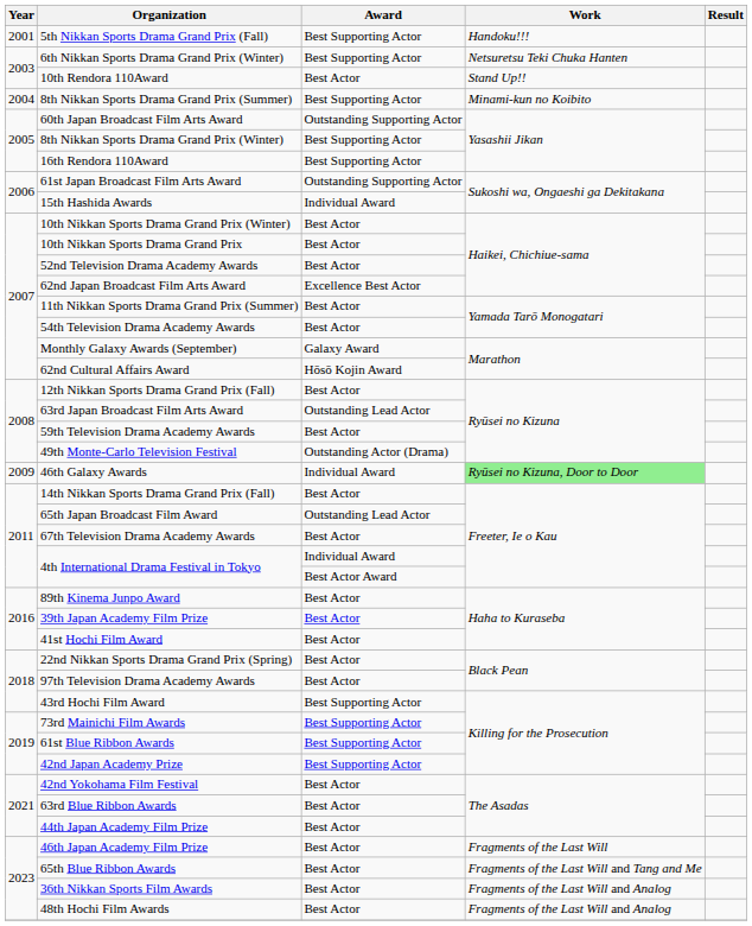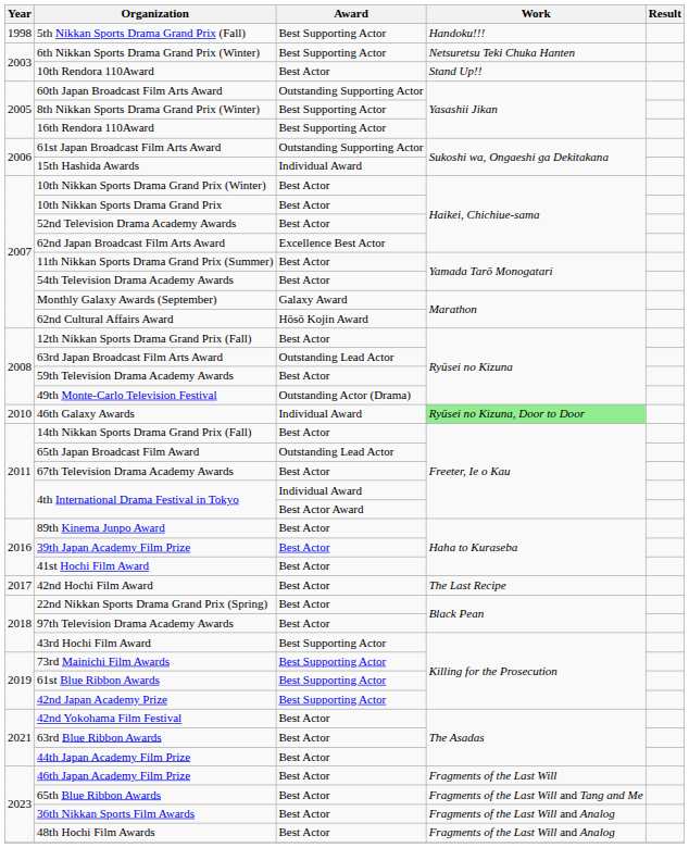 <table class="wikitable">
 <tr>
 <th>Year</th>
 <th>Organization</th>
 <th>Award</th>
 <th>Work</th>
 <th>Result</th>
 </tr>
 <tr>
-<td>2001</td>
+<td>1998</td>
 <td>5th <a href='#'>Nikkan Sports Drama Grand Prix</a> (Fall)</td>
 <td>Best Supporting Actor</td>
 <td><em>Handoku!!!</em></td>
 <td></td>
 </tr>
 <tr>
 <td rowspan="2">2003</td>
 <td>6th Nikkan Sports Drama Grand Prix (Winter)</td>
 <td>Best Supporting Actor</td>
 <td><em>Netsuretsu Teki Chuka Hanten</em></td>
 <td></td>
 </tr>
 <tr>
 <td>10th Rendora 110Award</td>
 <td>Best Actor</td>
 <td><em>Stand Up!!</em></td>
-<td></td>
-</tr>
-<tr>
-<td>2004</td>
-<td>8th Nikkan Sports Drama Grand Prix (Summer)</td>
-<td>Best Supporting Actor</td>
-<td><em>Minami-kun no Koibito</em></td>
 <td></td>
 </tr>
 <tr>
 <td rowspan="3">2005</td>
 <td>60th Japan Broadcast Film Arts Award</td>
 <td>Outstanding Supporting Actor</td>
 <td rowspan="3"><em>Yasashii Jikan</em></td>
 <td></td>
 </tr>
 <tr>
 <td>8th Nikkan Sports Drama Grand Prix (Winter)</td>
 <td>Best Supporting Actor</td>
 <td></td>
 </tr>
 <tr>
 <td>16th Rendora 110Award</td>
 <td>Best Supporting Actor</td>
 <td></td>
 </tr>
 <tr>
 <td rowspan="2">2006</td>
 <td>61st Japan Broadcast Film Arts Award</td>
 <td>Outstanding Supporting Actor</td>
 <td rowspan="2"><em>Sukoshi wa, Ongaeshi ga Dekitakana</em></td>
 <td></td>
 </tr>
 <tr>
 <td>15th Hashida Awards</td>
 <td>Individual Award</td>
 <td></td>
 </tr>
 <tr>
 <td rowspan="8">2007</td>
 <td>10th Nikkan Sports Drama Grand Prix (Winter)</td>
 <td>Best Actor</td>
 <td rowspan="4"><em>Haikei, Chichiue-sama</em></td>
 <td></td>
 </tr>
 <tr>
 <td>10th Nikkan Sports Drama Grand Prix</td>
 <td>Best Actor</td>
 <td></td>
 </tr>
 <tr>
 <td>52nd Television Drama Academy Awards</td>
 <td>Best Actor</td>
 <td></td>
 </tr>
 <tr>
 <td>62nd Japan Broadcast Film Arts Award</td>
 <td>Excellence Best Actor</td>
 <td></td>
 </tr>
 <tr>
 <td>11th Nikkan Sports Drama Grand Prix (Summer)</td>
 <td>Best Actor</td>
 <td rowspan="2"><em>Yamada Tarō Monogatari</em></td>
 <td></td>
 </tr>
 <tr>
 <td>54th Television Drama Academy Awards</td>
 <td>Best Actor</td>
 <td></td>
 </tr>
 <tr>
 <td>Monthly Galaxy Awards (September)</td>
 <td>Galaxy Award</td>
 <td rowspan="2"><em>Marathon</em></td>
 <td></td>
 </tr>
 <tr>
 <td>62nd Cultural Affairs Award</td>
 <td>Hōsō Kojin Award</td>
 <td></td>
 </tr>
 <tr>
 <td rowspan="4">2008</td>
 <td>12th Nikkan Sports Drama Grand Prix (Fall)</td>
 <td>Best Actor</td>
 <td rowspan="4"><em>Ryūsei no Kizuna</em></td>
 <td></td>
 </tr>
 <tr>
 <td>63rd Japan Broadcast Film Arts Award</td>
 <td>Outstanding Lead Actor</td>
 <td></td>
 </tr>
 <tr>
 <td>59th Television Drama Academy Awards</td>
 <td>Best Actor</td>
 <td></td>
 </tr>
 <tr>
 <td>49th <a href='#'>Monte-Carlo Television Festival</a></td>
 <td>Outstanding Actor (Drama)</td>
 <td></td>
 </tr>
 <tr>
-<td>2009</td>
+<td>2010</td>
 <td>46th Galaxy Awards</td>
 <td>Individual Award</td>
 <td style="background: lightgreen;"><em>Ryūsei no Kizuna</em>, <em>Door to Door</em></td>
 <td></td>
 </tr>
 <tr>
 <td rowspan="5">2011</td>
 <td>14th Nikkan Sports Drama Grand Prix (Fall)</td>
 <td>Best Actor</td>
 <td rowspan="5"><em>Freeter, Ie o Kau</em></td>
 <td></td>
 </tr>
 <tr>
 <td>65th Japan Broadcast Film Award</td>
 <td>Outstanding Lead Actor</td>
 <td></td>
 </tr>
 <tr>
 <td>67th Television Drama Academy Awards</td>
 <td>Best Actor</td>
 <td></td>
 </tr>
 <tr>
 <td rowspan="2">4th <a href='#'>International Drama Festival in Tokyo</a></td>
 <td>Individual Award</td>
 <td></td>
 </tr>
 <tr>
 <td>Best Actor Award</td>
 <td></td>
 </tr>
 <tr>
 <td rowspan="3">2016</td>
 <td>89th <a href='#'>Kinema Junpo Award</a></td>
 <td>Best Actor</td>
 <td rowspan="3"><em>Haha to Kuraseba</em></td>
 <td></td>
 </tr>
 <tr>
 <td><a href='#'>39th Japan Academy Film Prize</a></td>
 <td><a href='#'>Best Actor</a></td>
 <td></td>
 </tr>
 <tr>
 <td>41st <a href='#'>Hochi Film Award</a></td>
 <td>Best Actor</td>
+<td></td>
+</tr>
+<tr>
+<td>2017</td>
+<td>42nd Hochi Film Award</td>
+<td>Best Actor</td>
+<td><em>The Last Recipe</em></td>
 <td></td>
 </tr>
 <tr>
 <td rowspan="3">2018</td>
 <td>22nd Nikkan Sports Drama Grand Prix (Spring)</td>
 <td>Best Actor</td>
 <td rowspan="2"><em>Black Pean</em></td>
 <td></td>
 </tr>
 <tr>
 <td>97th Television Drama Academy Awards</td>
 <td>Best Actor</td>
 <td></td>
 </tr>
 <tr>
 <td>43rd Hochi Film Award</td>
 <td>Best Supporting Actor</td>
 <td rowspan="4"><em>Killing for the Prosecution</em></td>
 <td></td>
 </tr>
 <tr>
 <td rowspan="3">2019</td>
 <td>73rd <a href='#'>Mainichi Film Awards</a></td>
 <td><a href='#'>Best Supporting Actor</a></td>
 <td></td>
 </tr>
 <tr>
 <td>61st <a href='#'>Blue Ribbon Awards</a></td>
 <td><a href='#'>Best Supporting Actor</a></td>
 <td></td>
 </tr>
 <tr>
 <td><a href='#'>42nd Japan Academy Prize</a></td>
 <td><a href='#'>Best Supporting Actor</a></td>
 <td></td>
 </tr>
 <tr>
 <td rowspan=3>2021</td>
 <td><a href='#'>42nd Yokohama Film Festival</a></td>
 <td>Best Actor</td>
 <td rowspan=3><em>The Asadas</em></td>
 <td></td>
 </tr>
 <tr>
 <td>63rd <a href='#'>Blue Ribbon Awards</a></td>
 <td>Best Actor</td>
 <td></td>
 </tr>
 <tr>
 <td><a href='#'>44th Japan Academy Film Prize</a></td>
 <td>Best Actor</td>
 <td></td>
 </tr>
 <tr>
 <td rowspan=4>2023</td>
 <td><a href='#'>46th Japan Academy Film Prize</a></td>
 <td>Best Actor</td>
 <td><em>Fragments of the Last Will</em></td>
 <td></td>
 </tr>
 <tr>
 <td>65th <a href='#'>Blue Ribbon Awards</a></td>
 <td>Best Actor</td>
 <td><em>Fragments of the Last Will</em> and <em>Tang and Me</em></td>
 <td></td>
 </tr>
 <tr>
 <td><a href='#'>36th Nikkan Sports Film Awards</a></td>
 <td>Best Actor</td>
 <td><em>Fragments of the Last Will</em> and <em>Analog</em></td>
 <td></td>
 </tr>
 <tr>
 <td>48th Hochi Film Awards</td>
 <td>Best Actor</td>
 <td><em>Fragments of the Last Will</em> and <em>Analog</em></td>
 <td></td>
 </tr>
 <tr>
 </tr>
 </table>
